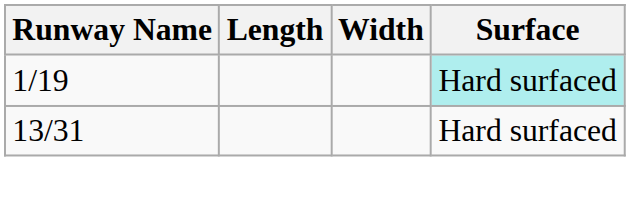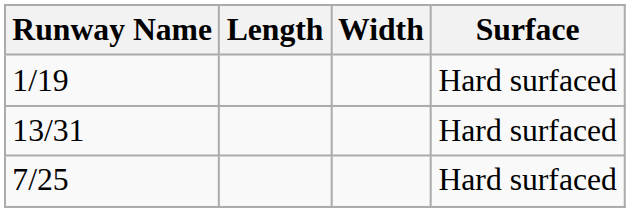 <table class="wikitable">
 <tr>
 <th>Runway Name</th>
 <th>Length</th>
 <th>Width</th>
 <th>Surface</th>
 </tr>
 <tr>
 <td>1/19</td>
 <td></td>
 <td></td>
-<td style="background: paleturquoise;">Hard surfaced</td>
+<td>Hard surfaced</td>
 </tr>
 <tr>
 <td>13/31</td>
 <td></td>
 <td></td>
 <td>Hard surfaced</td>
 </tr>
+<tr>
+<td>7/25</td>
+<td></td>
+<td></td>
+<td>Hard surfaced</td>
+</tr>
 </table>
